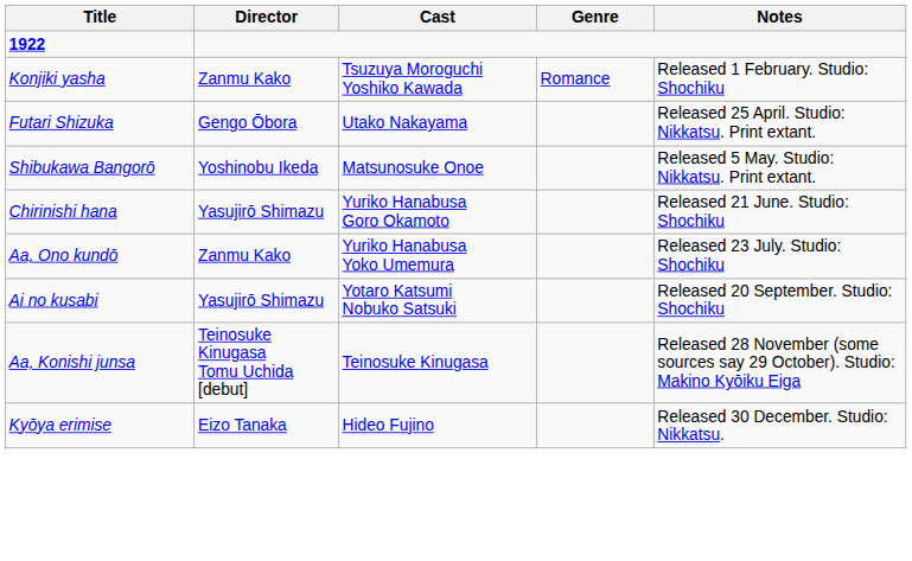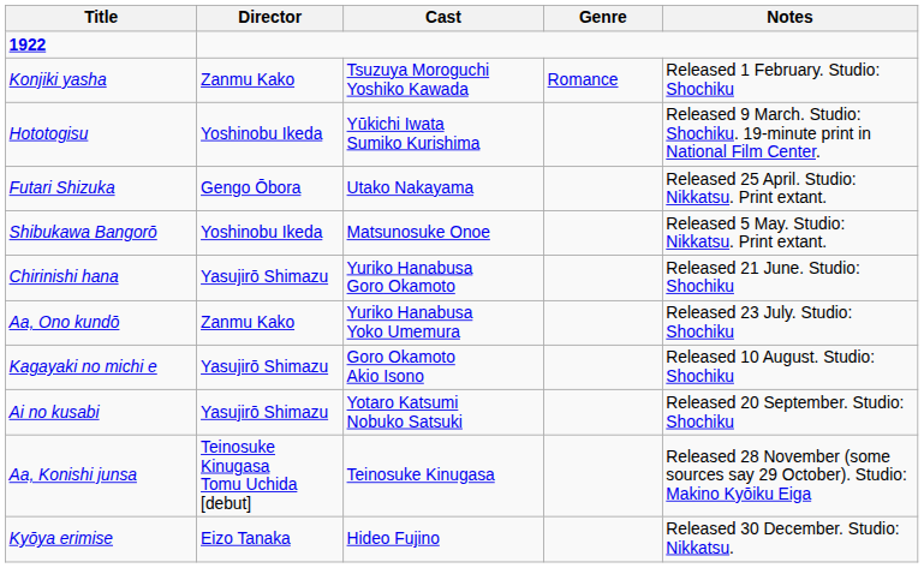 <table class="wikitable" width= "100%">
 <tr>
 <th width=21%>Title</th>
 <th width=16%>Director</th>
 <th width=22%>Cast</th>
 <th width=13%>Genre</th>
 <th width=28%>Notes</th>
 </tr>
 <tr>
 <td><strong><a href='#'>1922</a></strong></td>
 </tr>
 <tr>
 <td><em><a href='#'>Konjiki yasha</a></em></td>
 <td><a href='#'>Zanmu Kako</a></td>
 <td><a href='#'>Tsuzuya Moroguchi</a><br><a href='#'>Yoshiko Kawada</a></td>
 <td><a href='#'>Romance</a></td>
 <td>Released 1 February. Studio: <a href='#'>Shochiku</a></td>
+</tr>
+<tr>
+<td><em><a href='#'>Hototogisu</a></em></td>
+<td><a href='#'>Yoshinobu Ikeda</a></td>
+<td><a href='#'>Yūkichi Iwata</a><br><a href='#'>Sumiko Kurishima</a></td>
+<td></td>
+<td>Released 9 March. Studio: <a href='#'>Shochiku</a>. 19-minute print in <a href='#'>National Film Center</a>.</td>
 </tr>
 <tr>
 <td><em><a href='#'>Futari Shizuka</a></em></td>
 <td><a href='#'>Gengo Ōbora</a></td>
 <td><a href='#'>Utako Nakayama</a></td>
 <td></td>
 <td>Released 25 April. Studio: <a href='#'>Nikkatsu</a>. Print extant.</td>
 </tr>
 <tr>
 <td><em><a href='#'>Shibukawa Bangorō</a></em></td>
 <td><a href='#'>Yoshinobu Ikeda</a></td>
 <td><a href='#'>Matsunosuke Onoe</a></td>
 <td></td>
 <td>Released 5 May. Studio: <a href='#'>Nikkatsu</a>. Print extant.</td>
 </tr>
 <tr>
 <td><em><a href='#'>Chirinishi hana</a></em></td>
 <td><a href='#'>Yasujirō Shimazu</a></td>
 <td><a href='#'>Yuriko Hanabusa</a><br><a href='#'>Goro Okamoto</a></td>
 <td></td>
 <td>Released 21 June. Studio: <a href='#'>Shochiku</a></td>
 </tr>
 <tr>
 <td><em><a href='#'>Aa, Ono kundō</a></em></td>
 <td><a href='#'>Zanmu Kako</a></td>
 <td><a href='#'>Yuriko Hanabusa</a><br><a href='#'>Yoko Umemura</a></td>
 <td></td>
 <td>Released 23 July. Studio: <a href='#'>Shochiku</a></td>
 </tr>
 <tr>
+<td><em><a href='#'>Kagayaki no michi e</a></em></td>
+<td><a href='#'>Yasujirō Shimazu</a></td>
+<td><a href='#'>Goro Okamoto</a><br><a href='#'>Akio Isono</a></td>
+<td></td>
+<td>Released 10 August. Studio: <a href='#'>Shochiku</a></td>
+</tr>
+<tr>
 <td><em><a href='#'>Ai no kusabi</a></em></td>
 <td><a href='#'>Yasujirō Shimazu</a></td>
 <td><a href='#'>Yotaro Katsumi</a><br><a href='#'>Nobuko Satsuki</a></td>
 <td></td>
 <td>Released 20 September. Studio: <a href='#'>Shochiku</a></td>
 </tr>
 <tr>
 <td><em><a href='#'>Aa, Konishi junsa</a></em></td>
 <td><a href='#'>Teinosuke Kinugasa</a><br><a href='#'>Tomu Uchida</a> [debut]</td>
 <td><a href='#'>Teinosuke Kinugasa</a></td>
 <td></td>
 <td>Released 28 November (some sources say 29 October).  Studio: <a href='#'>Makino Kyōiku Eiga</a></td>
 </tr>
 <tr>
 <td><em><a href='#'>Kyōya erimise</a></em></td>
 <td><a href='#'>Eizo Tanaka</a></td>
 <td><a href='#'>Hideo Fujino</a></td>
 <td></td>
 <td>Released 30 December. Studio: <a href='#'>Nikkatsu</a>.</td>
 </tr>
 </table>
